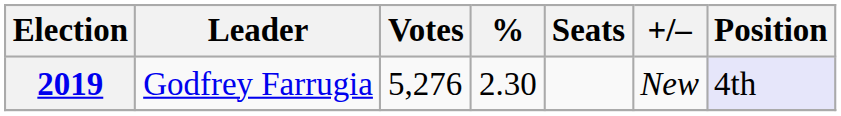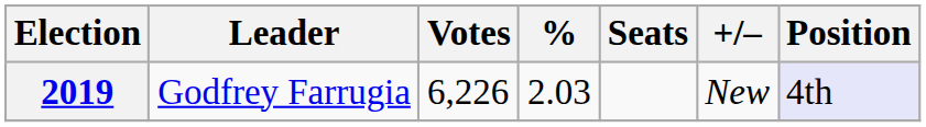 <table class=wikitable style="text-align: left;">
 <tr>
 <th>Election</th>
 <th>Leader</th>
 <th>Votes</th>
 <th>%</th>
 <th>Seats</th>
 <th>+/–</th>
 <th>Position</th>
 </tr>
 <tr>
 <th><a href='#'>2019</a></th>
 <td><a href='#'>Godfrey Farrugia</a></td>
-<td>5,276</td>
-<td>2.30</td>
+<td>6,226</td>
+<td>2.03</td>
 <td></td>
 <td><em>New</em></td>
 <td style="background: lavender;"> 4th</td>
 </tr>
 <tr>
 </tr>
 </table>
